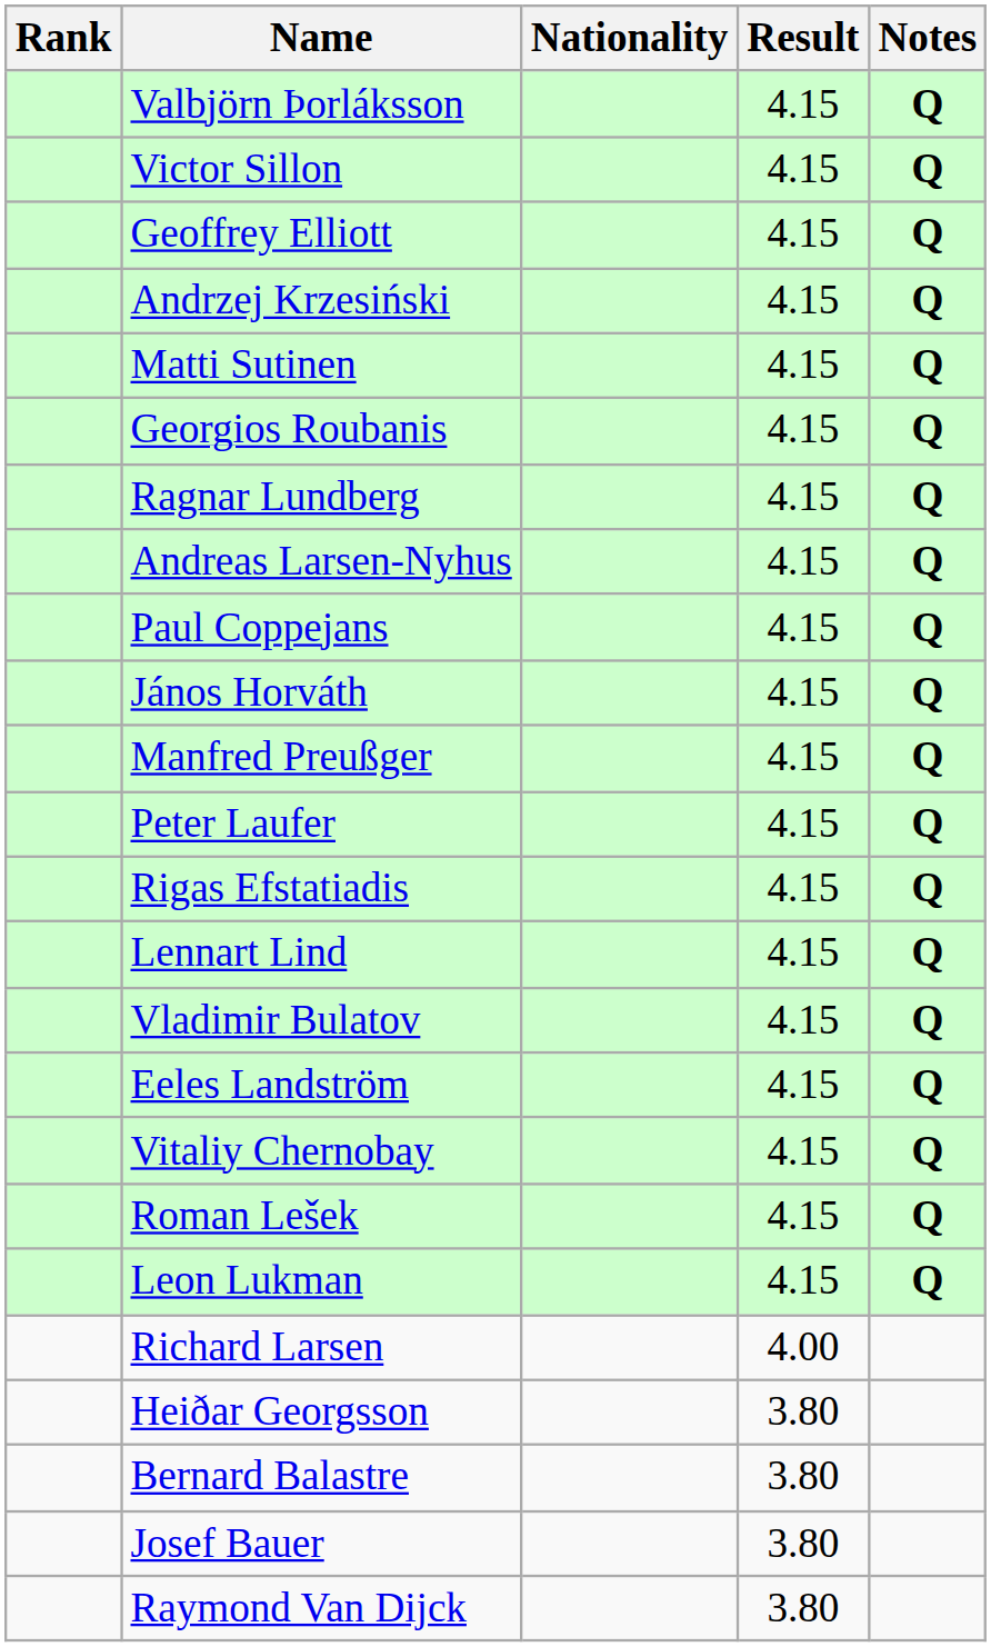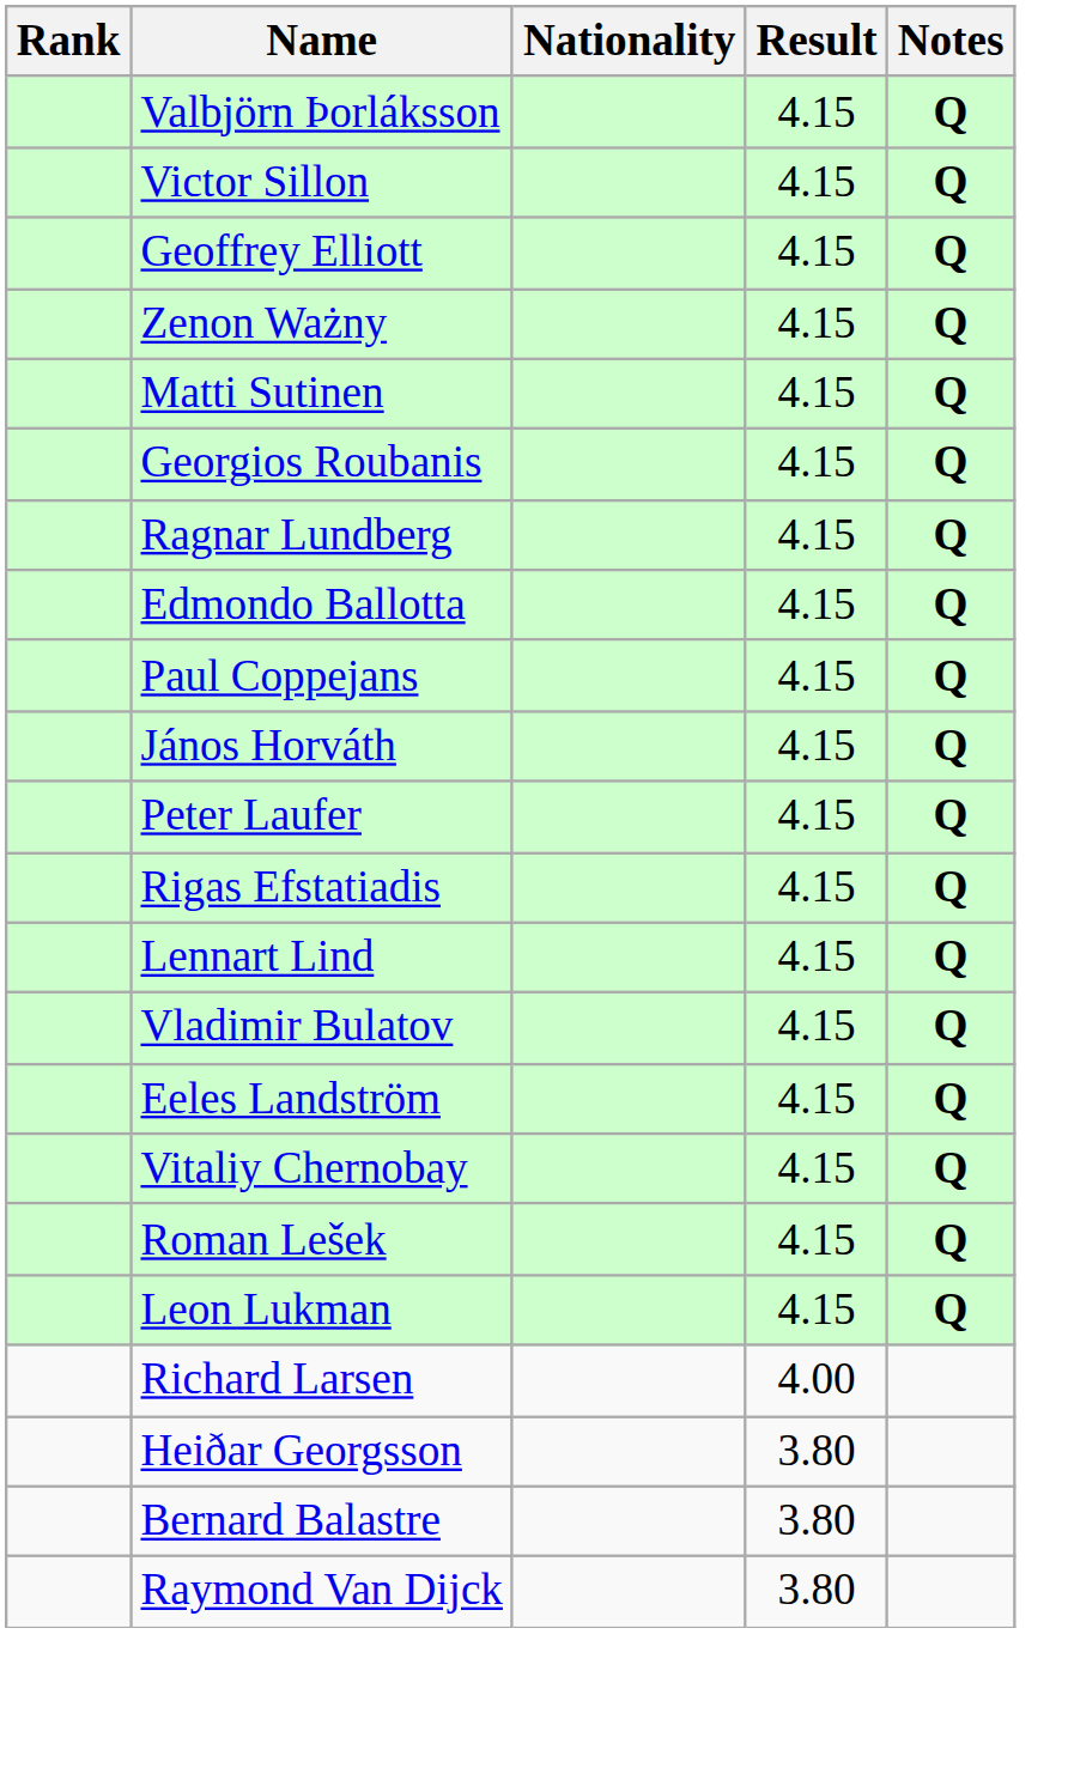 <table class="wikitable sortable" style="text-align:center">
 <tr>
 <th>Rank</th>
 <th>Name</th>
 <th>Nationality</th>
 <th>Result</th>
 <th>Notes</th>
 </tr>
 <tr bgcolor=ccffcc>
 <td></td>
 <td align=left><a href='#'>Valbjörn Þorláksson</a></td>
 <td align=left></td>
 <td>4.15</td>
 <td><strong>Q</strong></td>
 </tr>
 <tr bgcolor=ccffcc>
 <td></td>
 <td align=left><a href='#'>Victor Sillon</a></td>
 <td align=left></td>
 <td>4.15</td>
 <td><strong>Q</strong></td>
 </tr>
 <tr bgcolor=ccffcc>
 <td></td>
 <td align=left><a href='#'>Geoffrey Elliott</a></td>
 <td align=left></td>
 <td>4.15</td>
 <td><strong>Q</strong></td>
 </tr>
 <tr bgcolor=ccffcc>
 <td></td>
-<td align=left><a href='#'>Andrzej Krzesiński</a></td>
+<td align=left><a href='#'>Zenon Ważny</a></td>
 <td align=left></td>
 <td>4.15</td>
 <td><strong>Q</strong></td>
 </tr>
 <tr bgcolor=ccffcc>
 <td></td>
 <td align=left><a href='#'>Matti Sutinen</a></td>
 <td align=left></td>
 <td>4.15</td>
 <td><strong>Q</strong></td>
 </tr>
 <tr bgcolor=ccffcc>
 <td></td>
 <td align=left><a href='#'>Georgios Roubanis</a></td>
 <td align=left></td>
 <td>4.15</td>
 <td><strong>Q</strong></td>
 </tr>
 <tr bgcolor=ccffcc>
 <td></td>
 <td align=left><a href='#'>Ragnar Lundberg</a></td>
 <td align=left></td>
 <td>4.15</td>
 <td><strong>Q</strong></td>
 </tr>
 <tr bgcolor=ccffcc>
 <td></td>
-<td align=left><a href='#'>Andreas Larsen-Nyhus</a></td>
+<td align=left><a href='#'>Edmondo Ballotta</a></td>
 <td align=left></td>
 <td>4.15</td>
 <td><strong>Q</strong></td>
 </tr>
 <tr bgcolor=ccffcc>
 <td></td>
 <td align=left><a href='#'>Paul Coppejans</a></td>
 <td align=left></td>
 <td>4.15</td>
 <td><strong>Q</strong></td>
 </tr>
 <tr bgcolor=ccffcc>
 <td></td>
 <td align=left><a href='#'>János Horváth</a></td>
-<td align=left></td>
-<td>4.15</td>
-<td><strong>Q</strong></td>
-</tr>
-<tr bgcolor=ccffcc>
-<td></td>
-<td align=left><a href='#'>Manfred Preußger</a></td>
 <td align=left></td>
 <td>4.15</td>
 <td><strong>Q</strong></td>
 </tr>
 <tr bgcolor=ccffcc>
 <td></td>
 <td align=left><a href='#'>Peter Laufer</a></td>
 <td align=left></td>
 <td>4.15</td>
 <td><strong>Q</strong></td>
 </tr>
 <tr bgcolor=ccffcc>
 <td></td>
 <td align=left><a href='#'>Rigas Efstatiadis</a></td>
 <td align=left></td>
 <td>4.15</td>
 <td><strong>Q</strong></td>
 </tr>
 <tr bgcolor=ccffcc>
 <td></td>
 <td align=left><a href='#'>Lennart Lind</a></td>
 <td align=left></td>
 <td>4.15</td>
 <td><strong>Q</strong></td>
 </tr>
 <tr bgcolor=ccffcc>
 <td></td>
 <td align=left><a href='#'>Vladimir Bulatov</a></td>
 <td align=left></td>
 <td>4.15</td>
 <td><strong>Q</strong></td>
 </tr>
 <tr bgcolor=ccffcc>
 <td></td>
 <td align=left><a href='#'>Eeles Landström</a></td>
 <td align=left></td>
 <td>4.15</td>
 <td><strong>Q</strong></td>
 </tr>
 <tr bgcolor=ccffcc>
 <td></td>
 <td align=left><a href='#'>Vitaliy Chernobay</a></td>
 <td align=left></td>
 <td>4.15</td>
 <td><strong>Q</strong></td>
 </tr>
 <tr bgcolor=ccffcc>
 <td></td>
 <td align=left><a href='#'>Roman Lešek</a></td>
 <td align=left></td>
 <td>4.15</td>
 <td><strong>Q</strong></td>
 </tr>
 <tr bgcolor=ccffcc>
 <td></td>
 <td align=left><a href='#'>Leon Lukman</a></td>
 <td align=left></td>
 <td>4.15</td>
 <td><strong>Q</strong></td>
 </tr>
 <tr>
 <td></td>
 <td align=left><a href='#'>Richard Larsen</a></td>
 <td align=left></td>
 <td>4.00</td>
 <td></td>
 </tr>
 <tr>
 <td></td>
 <td align=left><a href='#'>Heiðar Georgsson</a></td>
 <td align=left></td>
 <td>3.80</td>
 <td></td>
 </tr>
 <tr>
 <td></td>
 <td align=left><a href='#'>Bernard Balastre</a></td>
 <td align=left></td>
 <td>3.80</td>
 <td></td>
 </tr>
 <tr>
 <td></td>
-<td align=left><a href='#'>Josef Bauer</a></td>
-<td align=left></td>
-<td>3.80</td>
-<td></td>
-</tr>
-<tr>
-<td></td>
 <td align=left><a href='#'>Raymond Van Dijck</a></td>
 <td align=left></td>
 <td>3.80</td>
 <td></td>
 </tr>
 </table>
